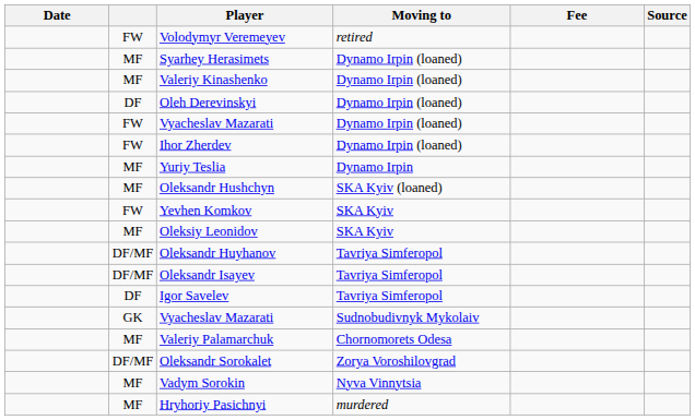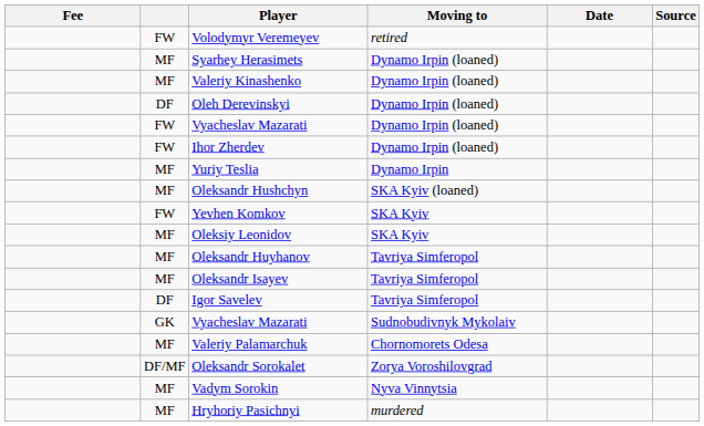 <table class="wikitable sortable">
 <tr>
-<th style="width:115px;">Date</th>
+<th style="width:150px;" class="unsortable">Fee</th>
 <th style="width:30px;"></th>
 <th style="width:200px;">Player</th>
 <th style="width:200px;">Moving to</th>
-<th style="width:150px;" class="unsortable">Fee</th>
+<th style="width:115px;">Date</th>
 <th style="width:20px;">Source</th>
 </tr>
 <tr>
 <td></td>
 <td style="text-align:center">FW</td>
 <td><a href='#'>Volodymyr Veremeyev</a></td>
 <td><em>retired</em></td>
 <td></td>
 <td></td>
 </tr>
 <tr>
 <td></td>
 <td style="text-align:center">MF</td>
 <td><a href='#'>Syarhey Herasimets</a></td>
 <td><a href='#'>Dynamo Irpin</a> (loaned)</td>
 <td></td>
 <td></td>
 </tr>
 <tr>
 <td></td>
 <td style="text-align:center">MF</td>
 <td><a href='#'>Valeriy Kinashenko</a></td>
 <td><a href='#'>Dynamo Irpin</a> (loaned)</td>
 <td></td>
 <td></td>
 </tr>
 <tr>
 <td></td>
 <td style="text-align:center">DF</td>
 <td><a href='#'>Oleh Derevinskyi</a></td>
 <td><a href='#'>Dynamo Irpin</a> (loaned)</td>
 <td></td>
 <td></td>
 </tr>
 <tr>
 <td></td>
 <td style="text-align:center">FW</td>
 <td><a href='#'>Vyacheslav Mazarati</a></td>
 <td><a href='#'>Dynamo Irpin</a> (loaned)</td>
 <td></td>
 <td></td>
 </tr>
 <tr>
 <td></td>
 <td style="text-align:center">FW</td>
 <td><a href='#'>Ihor Zherdev</a></td>
 <td><a href='#'>Dynamo Irpin</a> (loaned)</td>
 <td></td>
 <td></td>
 </tr>
 <tr>
 <td></td>
 <td style="text-align:center">MF</td>
 <td><a href='#'>Yuriy Teslia</a></td>
 <td><a href='#'>Dynamo Irpin</a></td>
 <td></td>
 <td></td>
 </tr>
 <tr>
 <td></td>
 <td style="text-align:center">MF</td>
 <td><a href='#'>Oleksandr Hushchyn</a></td>
 <td><a href='#'>SKA Kyiv</a> (loaned)</td>
 <td></td>
 <td></td>
 </tr>
 <tr>
 <td></td>
 <td style="text-align:center">FW</td>
 <td><a href='#'>Yevhen Komkov</a></td>
 <td><a href='#'>SKA Kyiv</a></td>
 <td></td>
 <td></td>
 </tr>
 <tr>
 <td></td>
 <td style="text-align:center">MF</td>
 <td><a href='#'>Oleksiy Leonidov</a></td>
 <td><a href='#'>SKA Kyiv</a></td>
 <td></td>
 <td></td>
 </tr>
 <tr>
 <td></td>
-<td style="text-align:center">DF/MF</td>
+<td style="text-align:center">MF</td>
 <td><a href='#'>Oleksandr Huyhanov</a></td>
 <td><a href='#'>Tavriya Simferopol</a></td>
 <td></td>
 <td></td>
 </tr>
 <tr>
 <td></td>
-<td style="text-align:center">DF/MF</td>
+<td style="text-align:center">MF</td>
 <td><a href='#'>Oleksandr Isayev</a></td>
 <td><a href='#'>Tavriya Simferopol</a></td>
 <td></td>
 <td></td>
 </tr>
 <tr>
 <td></td>
 <td style="text-align:center">DF</td>
 <td><a href='#'>Igor Savelev</a></td>
 <td><a href='#'>Tavriya Simferopol</a></td>
 <td></td>
 <td></td>
 </tr>
 <tr>
 <td></td>
 <td style="text-align:center">GK</td>
 <td><a href='#'>Vyacheslav Mazarati</a></td>
 <td><a href='#'>Sudnobudivnyk Mykolaiv</a></td>
 <td></td>
 <td></td>
 </tr>
 <tr>
 <td></td>
 <td style="text-align:center">MF</td>
 <td><a href='#'>Valeriy Palamarchuk</a></td>
 <td><a href='#'>Chornomorets Odesa</a></td>
 <td></td>
 <td></td>
 </tr>
 <tr>
 <td></td>
 <td style="text-align:center">DF/MF</td>
 <td><a href='#'>Oleksandr Sorokalet</a></td>
 <td><a href='#'>Zorya Voroshilovgrad</a></td>
 <td></td>
 <td></td>
 </tr>
 <tr>
 <td></td>
 <td style="text-align:center">MF</td>
 <td><a href='#'>Vadym Sorokin</a></td>
 <td><a href='#'>Nyva Vinnytsia</a></td>
 <td></td>
 <td></td>
 </tr>
 <tr>
 <td></td>
 <td style="text-align:center">MF</td>
 <td><a href='#'>Hryhoriy Pasichnyi</a></td>
 <td><em>murdered</em></td>
 <td></td>
 <td></td>
 </tr>
 </table>
